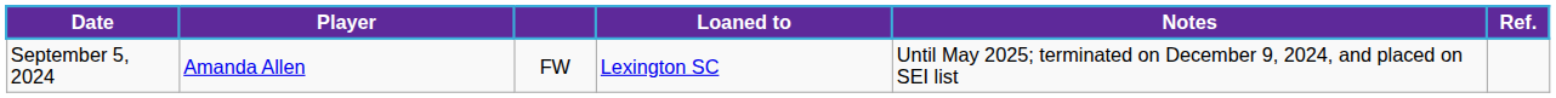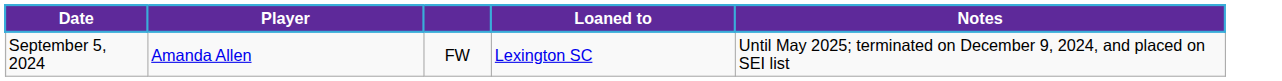 <table class="wikitable" style="text-align:left; font-size:95%;">
 <tr>
 <th style="background:#5E299A; color:white; border:2px solid #3aadd9; width:125px;">Date</th>
 <th style="background:#5E299A; color:white; border:2px solid #3aadd9; width:250px;">Player</th>
 <th style="background:#5E299A; color:white; border:2px solid #3aadd9; width:55px;"></th>
 <th style="background:#5E299A; color:white; border:2px solid #3aadd9; width:220px;">Loaned to</th>
 <th style="background:#5E299A; color:white; border:2px solid #3aadd9; width:450px;">Notes</th>
-<th style="background:#5E299A; color:white; border:2px solid #3aadd9; width:40px;">Ref.</th>
 </tr>
 <tr>
 <td>September 5, 2024</td>
 <td> <a href='#'>Amanda Allen</a></td>
 <td style="text-align: center;">FW</td>
 <td> <a href='#'>Lexington SC</a></td>
 <td>Until May 2025; terminated on December 9, 2024, and placed on SEI list</td>
-<td></td>
 </tr>
 </table>
